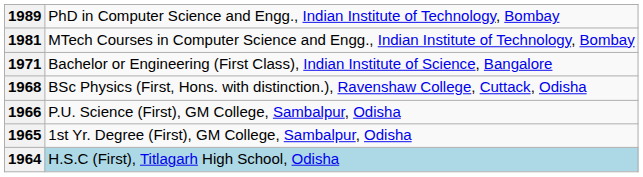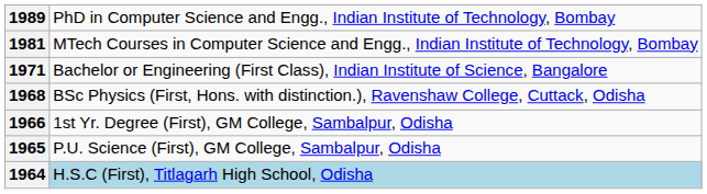 <table class="wikitable">
 <tr>
 <th>1989</th>
 <td>PhD in Computer Science and Engg., <a href='#'>Indian Institute of Technology</a>, <a href='#'>Bombay</a></td>
 </tr>
 <tr>
 <th>1981</th>
 <td>MTech Courses in Computer Science and Engg., <a href='#'>Indian Institute of Technology</a>, <a href='#'>Bombay</a></td>
 </tr>
 <tr>
 <th>1971</th>
 <td>Bachelor or Engineering (First Class), <a href='#'>Indian Institute of Science</a>, <a href='#'>Bangalore</a></td>
 </tr>
 <tr>
 <th>1968</th>
 <td>BSc Physics (First, Hons. with distinction.), <a href='#'>Ravenshaw College</a>, <a href='#'>Cuttack</a>, <a href='#'>Odisha</a></td>
 </tr>
 <tr>
 <th>1966</th>
-<td>P.U. Science (First), GM College, <a href='#'>Sambalpur</a>, <a href='#'>Odisha</a></td>
+<td>1st Yr. Degree (First), GM College, <a href='#'>Sambalpur</a>, <a href='#'>Odisha</a></td>
 </tr>
 <tr>
 <th>1965</th>
-<td>1st Yr. Degree (First), GM College, <a href='#'>Sambalpur</a>, <a href='#'>Odisha</a></td>
+<td>P.U. Science (First), GM College, <a href='#'>Sambalpur</a>, <a href='#'>Odisha</a></td>
 </tr>
 <tr>
 <th>1964</th>
 <td style="background: lightblue;">H.S.C (First), <a href='#'>Titlagarh</a> High School, <a href='#'>Odisha</a></td>
 </tr>
 </table>
